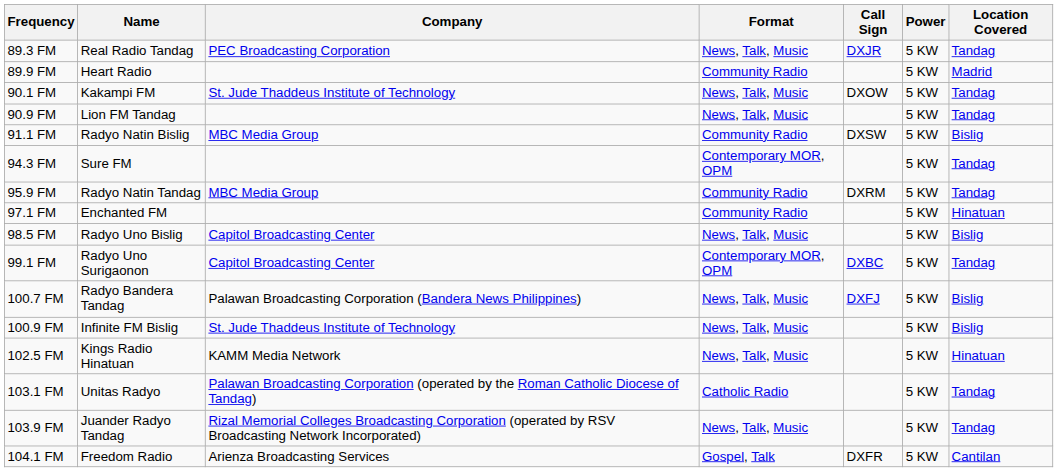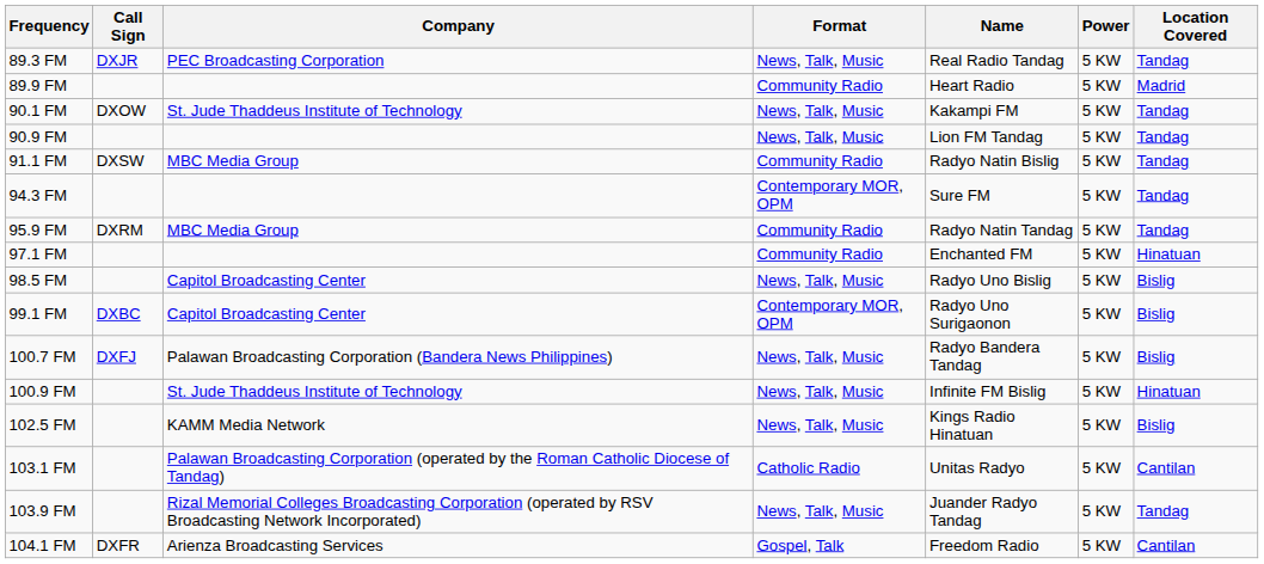 <table class="sortable wikitable" style="width:100%">
 <tr>
 <th>Frequency</th>
-<th>Name</th>
+<th>Call Sign</th>
 <th>Company</th>
 <th>Format</th>
-<th>Call Sign</th>
+<th>Name</th>
 <th>Power</th>
 <th>Location Covered</th>
 </tr>
 <tr>
 <td>89.3 FM</td>
-<td>Real Radio Tandag</td>
+<td><a href='#'>DXJR</a></td>
 <td><a href='#'>PEC Broadcasting Corporation</a></td>
 <td><a href='#'>News</a>, <a href='#'>Talk</a>, <a href='#'>Music</a></td>
-<td><a href='#'>DXJR</a></td>
+<td>Real Radio Tandag</td>
 <td>5 KW</td>
 <td><a href='#'>Tandag</a></td>
 </tr>
 <tr>
 <td>89.9 FM</td>
-<td>Heart Radio</td>
+<td></td>
 <td></td>
 <td><a href='#'>Community Radio</a></td>
-<td></td>
+<td>Heart Radio</td>
 <td>5 KW</td>
 <td><a href='#'>Madrid</a></td>
 </tr>
 <tr>
 <td>90.1 FM</td>
-<td>Kakampi FM</td>
+<td>DXOW</td>
 <td><a href='#'>St. Jude Thaddeus Institute of Technology</a></td>
 <td><a href='#'>News</a>, <a href='#'>Talk</a>, <a href='#'>Music</a></td>
-<td>DXOW</td>
+<td>Kakampi FM</td>
 <td>5 KW</td>
 <td><a href='#'>Tandag</a></td>
 </tr>
 <tr>
 <td>90.9 FM</td>
-<td>Lion FM Tandag</td>
+<td></td>
 <td></td>
 <td><a href='#'>News</a>, <a href='#'>Talk</a>, <a href='#'>Music</a></td>
-<td></td>
+<td>Lion FM Tandag</td>
 <td>5 KW</td>
 <td><a href='#'>Tandag</a></td>
 </tr>
 <tr>
 <td>91.1 FM</td>
-<td>Radyo Natin Bislig</td>
+<td>DXSW</td>
 <td><a href='#'>MBC Media Group</a></td>
 <td><a href='#'>Community Radio</a></td>
-<td>DXSW</td>
+<td>Radyo Natin Bislig</td>
 <td>5 KW</td>
-<td><a href='#'>Bislig</a></td>
+<td><a href='#'>Tandag</a></td>
 </tr>
 <tr>
 <td>94.3 FM</td>
-<td>Sure FM</td>
+<td></td>
 <td></td>
 <td><a href='#'>Contemporary MOR</a>, <a href='#'>OPM</a></td>
-<td></td>
+<td>Sure FM</td>
 <td>5 KW</td>
 <td><a href='#'>Tandag</a></td>
 </tr>
 <tr>
 <td>95.9 FM</td>
-<td>Radyo Natin Tandag</td>
+<td>DXRM</td>
 <td><a href='#'>MBC Media Group</a></td>
 <td><a href='#'>Community Radio</a></td>
-<td>DXRM</td>
+<td>Radyo Natin Tandag</td>
 <td>5 KW</td>
 <td><a href='#'>Tandag</a></td>
 </tr>
 <tr>
 <td>97.1 FM</td>
-<td>Enchanted FM</td>
+<td></td>
 <td></td>
 <td><a href='#'>Community Radio</a></td>
-<td></td>
+<td>Enchanted FM</td>
 <td>5 KW</td>
 <td><a href='#'>Hinatuan</a></td>
 </tr>
 <tr>
 <td>98.5 FM</td>
-<td>Radyo Uno Bislig</td>
+<td></td>
 <td><a href='#'>Capitol Broadcasting Center</a></td>
 <td><a href='#'>News</a>, <a href='#'>Talk</a>, <a href='#'>Music</a></td>
-<td></td>
+<td>Radyo Uno Bislig</td>
 <td>5 KW</td>
 <td><a href='#'>Bislig</a></td>
 </tr>
 <tr>
 <td>99.1 FM</td>
-<td>Radyo Uno Surigaonon</td>
+<td><a href='#'>DXBC</a></td>
 <td><a href='#'>Capitol Broadcasting Center</a></td>
 <td><a href='#'>Contemporary MOR</a>, <a href='#'>OPM</a></td>
-<td><a href='#'>DXBC</a></td>
+<td>Radyo Uno Surigaonon</td>
 <td>5 KW</td>
-<td><a href='#'>Tandag</a></td>
+<td><a href='#'>Bislig</a></td>
 </tr>
 <tr>
 <td>100.7 FM</td>
-<td>Radyo Bandera Tandag</td>
+<td><a href='#'>DXFJ</a></td>
 <td>Palawan Broadcasting Corporation (<a href='#'>Bandera News Philippines</a>)</td>
 <td><a href='#'>News</a>, <a href='#'>Talk</a>, <a href='#'>Music</a></td>
-<td><a href='#'>DXFJ</a></td>
+<td>Radyo Bandera Tandag</td>
 <td>5 KW</td>
 <td><a href='#'>Bislig</a></td>
 </tr>
 <tr>
 <td>100.9 FM</td>
-<td>Infinite FM Bislig</td>
+<td></td>
 <td><a href='#'>St. Jude Thaddeus Institute of Technology</a></td>
 <td><a href='#'>News</a>, <a href='#'>Talk</a>, <a href='#'>Music</a></td>
+<td>Infinite FM Bislig</td>
+<td>5 KW</td>
+<td><a href='#'>Hinatuan</a></td>
+</tr>
+<tr>
+<td>102.5 FM</td>
 <td></td>
+<td>KAMM Media Network</td>
+<td><a href='#'>News</a>, <a href='#'>Talk</a>, <a href='#'>Music</a></td>
+<td>Kings Radio Hinatuan</td>
 <td>5 KW</td>
 <td><a href='#'>Bislig</a></td>
 </tr>
 <tr>
-<td>102.5 FM</td>
-<td>Kings Radio Hinatuan</td>
-<td>KAMM Media Network</td>
-<td><a href='#'>News</a>, <a href='#'>Talk</a>, <a href='#'>Music</a></td>
+<td>103.1 FM</td>
 <td></td>
-<td>5 KW</td>
-<td><a href='#'>Hinatuan</a></td>
-</tr>
-<tr>
-<td>103.1 FM</td>
-<td>Unitas Radyo</td>
 <td><a href='#'>Palawan Broadcasting Corporation</a> (operated by the <a href='#'>Roman Catholic Diocese of Tandag</a>)</td>
 <td><a href='#'>Catholic Radio</a></td>
-<td></td>
+<td>Unitas Radyo</td>
 <td>5 KW</td>
-<td><a href='#'>Tandag</a></td>
+<td><a href='#'>Cantilan</a></td>
 </tr>
 <tr>
 <td>103.9 FM</td>
-<td>Juander Radyo Tandag</td>
+<td></td>
 <td><a href='#'>Rizal Memorial Colleges Broadcasting Corporation</a> (operated by RSV Broadcasting Network Incorporated)</td>
 <td><a href='#'>News</a>, <a href='#'>Talk</a>, <a href='#'>Music</a></td>
-<td></td>
+<td>Juander Radyo Tandag</td>
 <td>5 KW</td>
 <td><a href='#'>Tandag</a></td>
 </tr>
 <tr>
 <td>104.1 FM</td>
-<td>Freedom Radio</td>
+<td>DXFR</td>
 <td>Arienza Broadcasting Services</td>
 <td><a href='#'>Gospel</a>, <a href='#'>Talk</a></td>
-<td>DXFR</td>
+<td>Freedom Radio</td>
 <td>5 KW</td>
 <td><a href='#'>Cantilan</a></td>
 </tr>
 </table>
